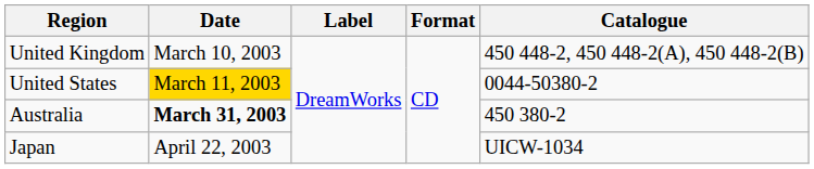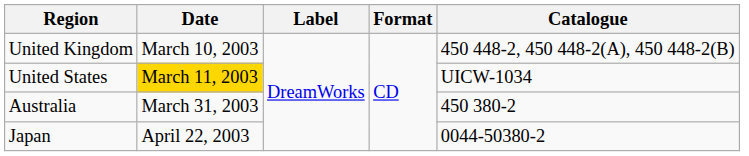 <table class="wikitable">
 <tr>
 <th>Region</th>
 <th>Date</th>
 <th>Label</th>
 <th>Format</th>
 <th>Catalogue</th>
 </tr>
 <tr>
 <td>United Kingdom</td>
 <td>March 10, 2003</td>
 <td rowspan="4"><a href='#'>DreamWorks</a></td>
 <td rowspan="4"><a href='#'>CD</a></td>
 <td>450 448-2, 450 448-2(A), 450 448-2(B)</td>
 </tr>
 <tr>
 <td>United States</td>
 <td style="background: gold;">March 11, 2003</td>
-<td>0044-50380-2</td>
+<td>UICW-1034</td>
 </tr>
 <tr>
 <td>Australia</td>
-<td><strong>March 31, 2003</strong></td>
+<td>March 31, 2003</td>
 <td>450 380-2</td>
 </tr>
 <tr>
 <td>Japan</td>
 <td>April 22, 2003</td>
-<td>UICW-1034</td>
+<td>0044-50380-2</td>
 </tr>
 </table>
